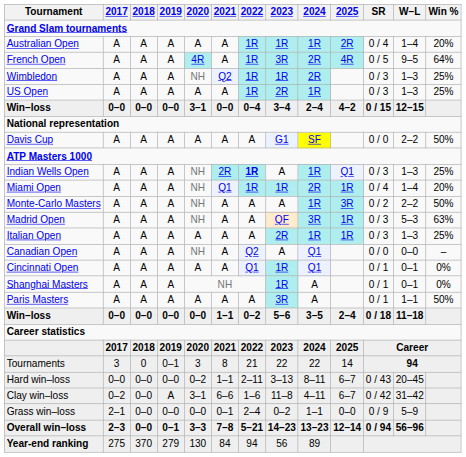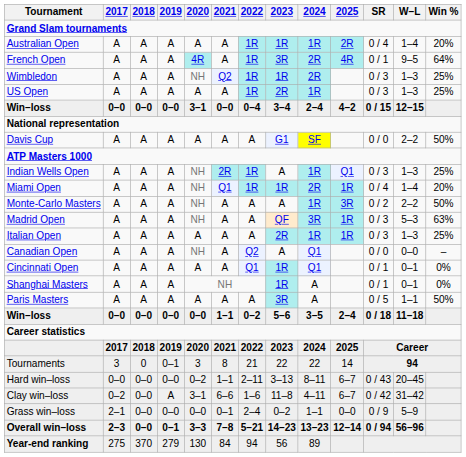 <table class=wikitable style=text-align:center>
 <tr>
 <th>Tournament</th>
 <th><a href='#'>2017</a></th>
 <th><a href='#'>2018</a></th>
 <th><a href='#'>2019</a></th>
 <th><a href='#'>2020</a></th>
 <th><a href='#'>2021</a></th>
 <th><a href='#'>2022</a></th>
 <th><a href='#'>2023</a></th>
 <th><a href='#'>2024</a></th>
 <th><a href='#'>2025</a></th>
 <th>SR</th>
 <th>W–L</th>
 <th>Win %</th>
 </tr>
 <tr>
 <td colspan="13" align="left"><strong><a href='#'>Grand Slam tournaments</a></strong></td>
 </tr>
 <tr>
 <td align=left><a href='#'>Australian Open</a></td>
 <td>A</td>
 <td>A</td>
 <td>A</td>
 <td>A</td>
 <td>A</td>
 <td bgcolor=afeeee><a href='#'>1R</a></td>
 <td bgcolor=afeeee><a href='#'>1R</a></td>
 <td bgcolor=afeeee><a href='#'>1R</a></td>
 <td bgcolor=afeeee><a href='#'>2R</a></td>
 <td>0 / 4</td>
 <td>1–4</td>
 <td>20%</td>
 </tr>
 <tr>
 <td align=left><a href='#'>French Open</a></td>
 <td>A</td>
 <td>A</td>
 <td>A</td>
 <td bgcolor=afeeee><a href='#'>4R</a></td>
 <td>A</td>
 <td bgcolor=afeeee><a href='#'>1R</a></td>
 <td bgcolor=afeeee><a href='#'>3R</a></td>
 <td bgcolor=afeeee><a href='#'>2R</a></td>
 <td bgcolor=afeeee><a href='#'>4R</a></td>
-<td>0 / 5</td>
+<td>0 / 1</td>
 <td>9–5</td>
 <td>64%</td>
 </tr>
 <tr>
 <td align=left><a href='#'>Wimbledon</a></td>
 <td>A</td>
 <td>A</td>
 <td>A</td>
 <td style=color:#767676>NH</td>
 <td bgcolor=ecf2ff><a href='#'>Q2</a></td>
 <td bgcolor=afeeee><a href='#'>1R</a></td>
 <td bgcolor=afeeee><a href='#'>1R</a></td>
 <td bgcolor=afeeee><a href='#'>2R</a></td>
 <td></td>
 <td>0 / 3</td>
 <td>1–3</td>
 <td>25%</td>
 </tr>
 <tr>
 <td align=left><a href='#'>US Open</a></td>
 <td>A</td>
 <td>A</td>
 <td>A</td>
 <td>A</td>
 <td>A</td>
 <td bgcolor=afeeee><a href='#'>1R</a></td>
 <td bgcolor=afeeee><a href='#'>2R</a></td>
 <td bgcolor=afeeee><a href='#'>1R</a></td>
 <td></td>
 <td>0 / 3</td>
 <td>1–3</td>
 <td>25%</td>
 </tr>
 <tr style=font-weight:bold;background:#efefef>
 <td style=text-align:left>Win–loss</td>
 <td>0–0</td>
 <td>0–0</td>
 <td>0–0</td>
 <td>3–1</td>
 <td>0–0</td>
 <td>0–4</td>
 <td>3–4</td>
 <td>2–4</td>
 <td>4–2</td>
 <td>0 / 15</td>
 <td>12–15</td>
 <td></td>
 </tr>
 <tr>
 <td colspan="13" align="left"><strong>National representation</strong></td>
 </tr>
 <tr>
 <td align=left><a href='#'>Davis Cup</a></td>
 <td>A</td>
 <td>A</td>
 <td>A</td>
 <td>A</td>
 <td>A</td>
 <td>A</td>
 <td bgcolor=ecf2ff><a href='#'>G1</a></td>
 <td bgcolor=yellow><a href='#'>SF</a></td>
 <td></td>
 <td>0 / 0</td>
 <td>2–2</td>
 <td>50%</td>
 </tr>
 <tr>
 <td colspan="13" align="left"><strong><a href='#'>ATP Masters 1000</a></strong></td>
 </tr>
 <tr>
 <td align=left><a href='#'>Indian Wells Open</a></td>
 <td>A</td>
 <td>A</td>
 <td>A</td>
 <td style=color:#767676>NH</td>
 <td bgcolor=afeeee><a href='#'>2R</a></td>
-<td bgcolor=afeeee><strong><a href='#'>1R</a></strong></td>
+<td bgcolor=afeeee><a href='#'>1R</a></td>
 <td>A</td>
 <td bgcolor=afeeee><a href='#'>1R</a></td>
 <td bgcolor=ecf2ff><a href='#'>Q1</a></td>
 <td>0 / 3</td>
 <td>1–3</td>
 <td>25%</td>
 </tr>
 <tr>
 <td align=left><a href='#'>Miami Open</a></td>
 <td>A</td>
 <td>A</td>
 <td>A</td>
 <td style=color:#767676>NH</td>
 <td bgcolor=ecf2ff><a href='#'>Q1</a></td>
 <td bgcolor=afeeee><a href='#'>1R</a></td>
 <td bgcolor=afeeee><a href='#'>1R</a></td>
 <td bgcolor=afeeee><a href='#'>2R</a></td>
 <td bgcolor=afeeee><a href='#'>1R</a></td>
 <td>0 / 4</td>
 <td>1–4</td>
 <td>20%</td>
 </tr>
 <tr>
 <td align=left><a href='#'>Monte-Carlo Masters</a></td>
 <td>A</td>
 <td>A</td>
 <td>A</td>
 <td style=color:#767676>NH</td>
 <td>A</td>
 <td>A</td>
 <td>A</td>
 <td bgcolor=afeeee><a href='#'>1R</a></td>
 <td bgcolor=afeeee><a href='#'>3R</a></td>
 <td>0 / 2</td>
 <td>2–2</td>
 <td>50%</td>
 </tr>
 <tr>
 <td align=left><a href='#'>Madrid Open</a></td>
 <td>A</td>
 <td>A</td>
 <td>A</td>
 <td style=color:#767676>NH</td>
 <td>A</td>
 <td>A</td>
 <td bgcolor=ffebcd><a href='#'>QF</a></td>
 <td bgcolor=afeeee><a href='#'>3R</a></td>
 <td bgcolor=afeeee><a href='#'>1R</a></td>
 <td>0 / 3</td>
 <td>5–3</td>
 <td>63%</td>
 </tr>
 <tr>
 <td align=left><a href='#'>Italian Open</a></td>
 <td>A</td>
 <td>A</td>
 <td>A</td>
 <td>A</td>
 <td>A</td>
 <td>A</td>
 <td bgcolor=afeeee><a href='#'>2R</a></td>
 <td bgcolor=afeeee><a href='#'>1R</a></td>
 <td bgcolor=afeeee><a href='#'>1R</a></td>
 <td>0 / 3</td>
 <td>1–3</td>
 <td>25%</td>
 </tr>
 <tr>
 <td align=left><a href='#'>Canadian Open</a></td>
 <td>A</td>
 <td>A</td>
 <td>A</td>
 <td style=color:#767676>NH</td>
 <td>A</td>
 <td bgcolor=ecf2ff><a href='#'>Q2</a></td>
 <td>A</td>
 <td bgcolor=ecf2ff><a href='#'>Q1</a></td>
 <td></td>
 <td>0 / 0</td>
 <td>0–0</td>
 <td>–</td>
 </tr>
 <tr>
 <td align=left><a href='#'>Cincinnati Open</a></td>
 <td>A</td>
 <td>A</td>
 <td>A</td>
 <td>A</td>
 <td>A</td>
 <td bgcolor=ecf2ff><a href='#'>Q1</a></td>
 <td bgcolor=afeeee><a href='#'>1R</a></td>
 <td bgcolor=ecf2ff><a href='#'>Q1</a></td>
 <td></td>
 <td>0 / 1</td>
 <td>0–1</td>
 <td>0%</td>
 </tr>
 <tr>
 <td align=left><a href='#'>Shanghai Masters</a></td>
 <td>A</td>
 <td>A</td>
 <td>A</td>
 <td colspan=3 style=color:#767676>NH</td>
 <td bgcolor=afeeee><a href='#'>1R</a></td>
 <td>A</td>
 <td></td>
 <td>0 / 1</td>
 <td>0–1</td>
 <td>0%</td>
 </tr>
 <tr>
 <td align=left><a href='#'>Paris Masters</a></td>
 <td>A</td>
 <td>A</td>
 <td>A</td>
 <td>A</td>
 <td>A</td>
 <td>A</td>
 <td bgcolor=afeeee><a href='#'>3R</a></td>
 <td>A</td>
 <td></td>
-<td>0 / 1</td>
+<td>0 / 5</td>
 <td>1–1</td>
 <td>50%</td>
 </tr>
 <tr style=font-weight:bold;background:#efefef>
 <td style=text-align:left>Win–loss</td>
 <td>0–0</td>
 <td>0–0</td>
 <td>0–0</td>
 <td>0–0</td>
 <td>1–1</td>
 <td>0–2</td>
 <td>5–6</td>
 <td>3–5</td>
 <td>2–4</td>
 <td>0 / 18</td>
 <td>11–18</td>
 <td></td>
 </tr>
 <tr>
 <td colspan="13" style="text-align:left"><strong>Career statistics</strong></td>
 </tr>
 <tr style=font-weight:bold;background:#efefef>
 <td></td>
 <td>2017</td>
 <td>2018</td>
 <td>2019</td>
 <td>2020</td>
 <td>2021</td>
 <td>2022</td>
 <td>2023</td>
 <td>2024</td>
 <td>2025</td>
 <td colspan="3">Career</td>
 </tr>
 <tr bgcolor=efefef>
 <td style=text-align:left>Tournaments</td>
 <td>3</td>
 <td>0</td>
 <td>0–1</td>
 <td>3</td>
 <td>8</td>
 <td>21</td>
 <td>22</td>
 <td>22</td>
 <td>14</td>
 <td colspan="3"><strong>94</strong></td>
 </tr>
 <tr bgcolor=efefef>
 <td style=text-align:left>Hard win–loss</td>
 <td>0–0</td>
 <td>0–0</td>
 <td>0–0</td>
 <td>0–2</td>
 <td>1–1</td>
 <td>2–11</td>
 <td>3–13</td>
 <td>8–11</td>
 <td>6–7</td>
 <td>0 / 43</td>
 <td>20–45</td>
 <td></td>
 </tr>
 <tr bgcolor=efefef>
 <td style=text-align:left>Clay win–loss</td>
 <td>0–2</td>
 <td>0–0</td>
 <td>A</td>
 <td>3–1</td>
 <td>6–6</td>
 <td>1–6</td>
 <td>11–8</td>
 <td>4–11</td>
 <td>6–7</td>
 <td>0 / 42</td>
 <td>31–42</td>
 <td></td>
 </tr>
 <tr bgcolor=efefef>
 <td style=text-align:left>Grass win–loss</td>
 <td>2–1</td>
 <td>0–0</td>
 <td>0–0</td>
 <td>0–0</td>
 <td>0–1</td>
 <td>2–4</td>
 <td>0–2</td>
 <td>1–1</td>
 <td>0–0</td>
 <td>0 / 9</td>
 <td>5–9</td>
 <td></td>
 </tr>
 <tr style=font-weight:bold;background:#efefef>
 <td style=text-align:left>Overall win–loss</td>
 <td>2–3</td>
 <td>0–0</td>
 <td>0–1</td>
 <td>3–3</td>
 <td>7–8</td>
 <td>5–21</td>
 <td>14–23</td>
 <td>13–23</td>
 <td>12–14</td>
 <td>0 / 94</td>
 <td>56–96</td>
 <td></td>
 </tr>
 <tr bgcolor=efefef>
 <td style=text-align:left><strong>Year-end ranking</strong></td>
 <td>275</td>
 <td>370</td>
 <td>279</td>
 <td>130</td>
 <td>84</td>
 <td>94</td>
 <td>56</td>
 <td>89</td>
 <td></td>
 <td colspan="3"></td>
 </tr>
 </table>
